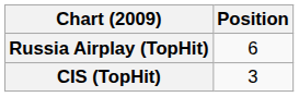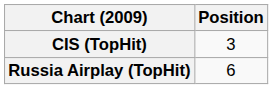 <table class="wikitable sortable plainrowheaders" style="text-align:center;">
 <tr>
 <th scope="col">Chart (2009)</th>
 <th scope="col">Position</th>
 </tr>
 <tr>
+<th scope="row">CIS (TopHit)</th>
+<td>3</td>
+</tr>
+<tr>
 <th scope="row">Russia Airplay (TopHit)</th>
 <td>6</td>
 </tr>
-<tr>
-<th scope="row">CIS (TopHit)</th>
-<td>3</td>
-</tr>
 </table>
